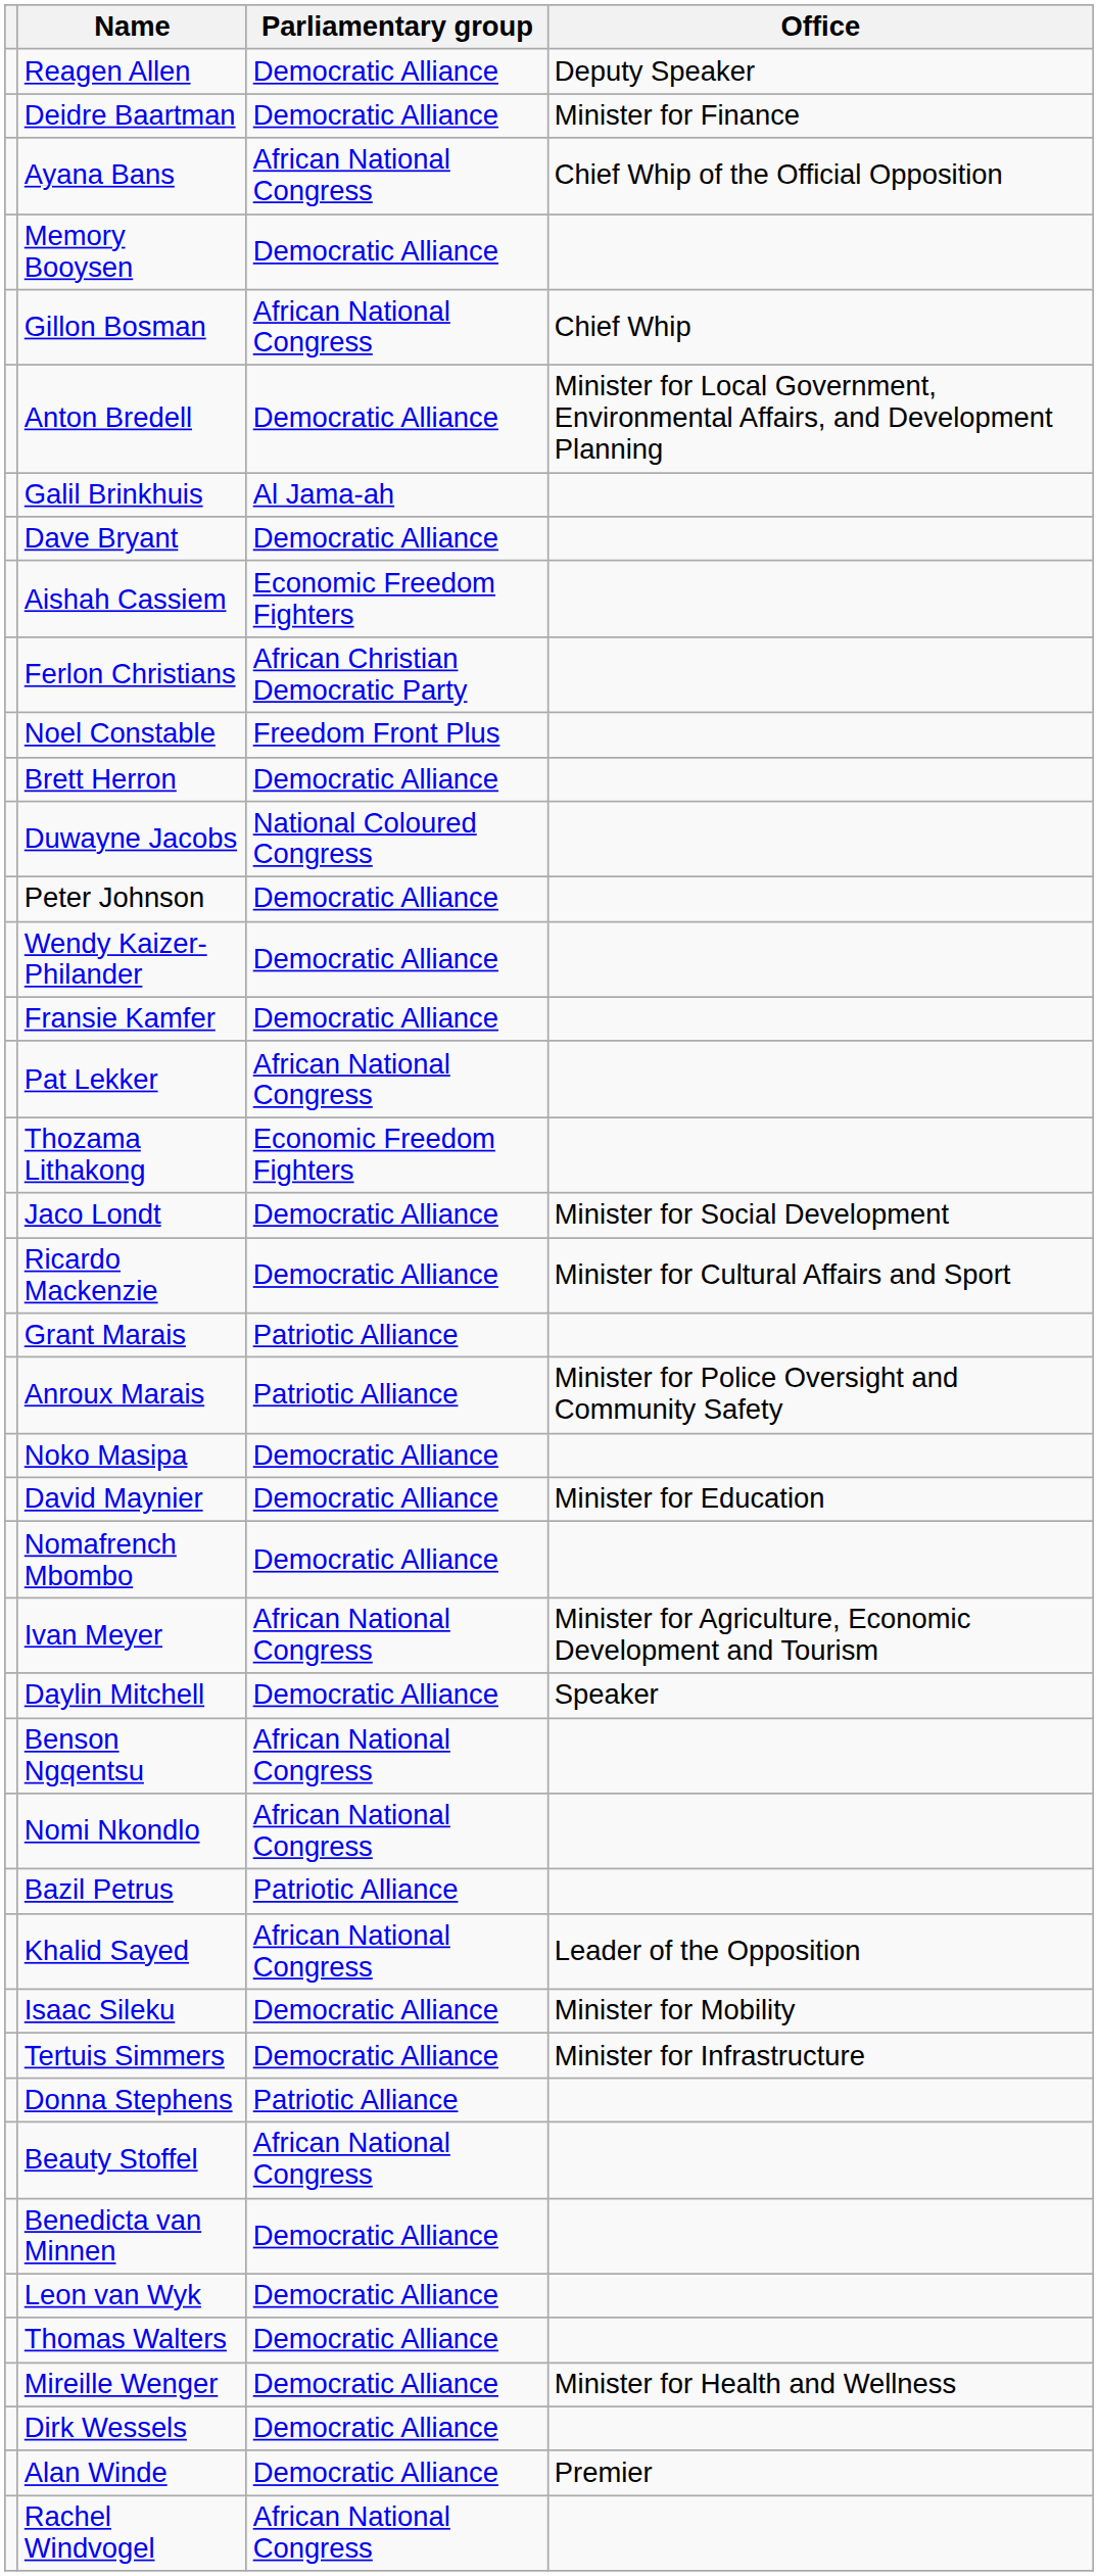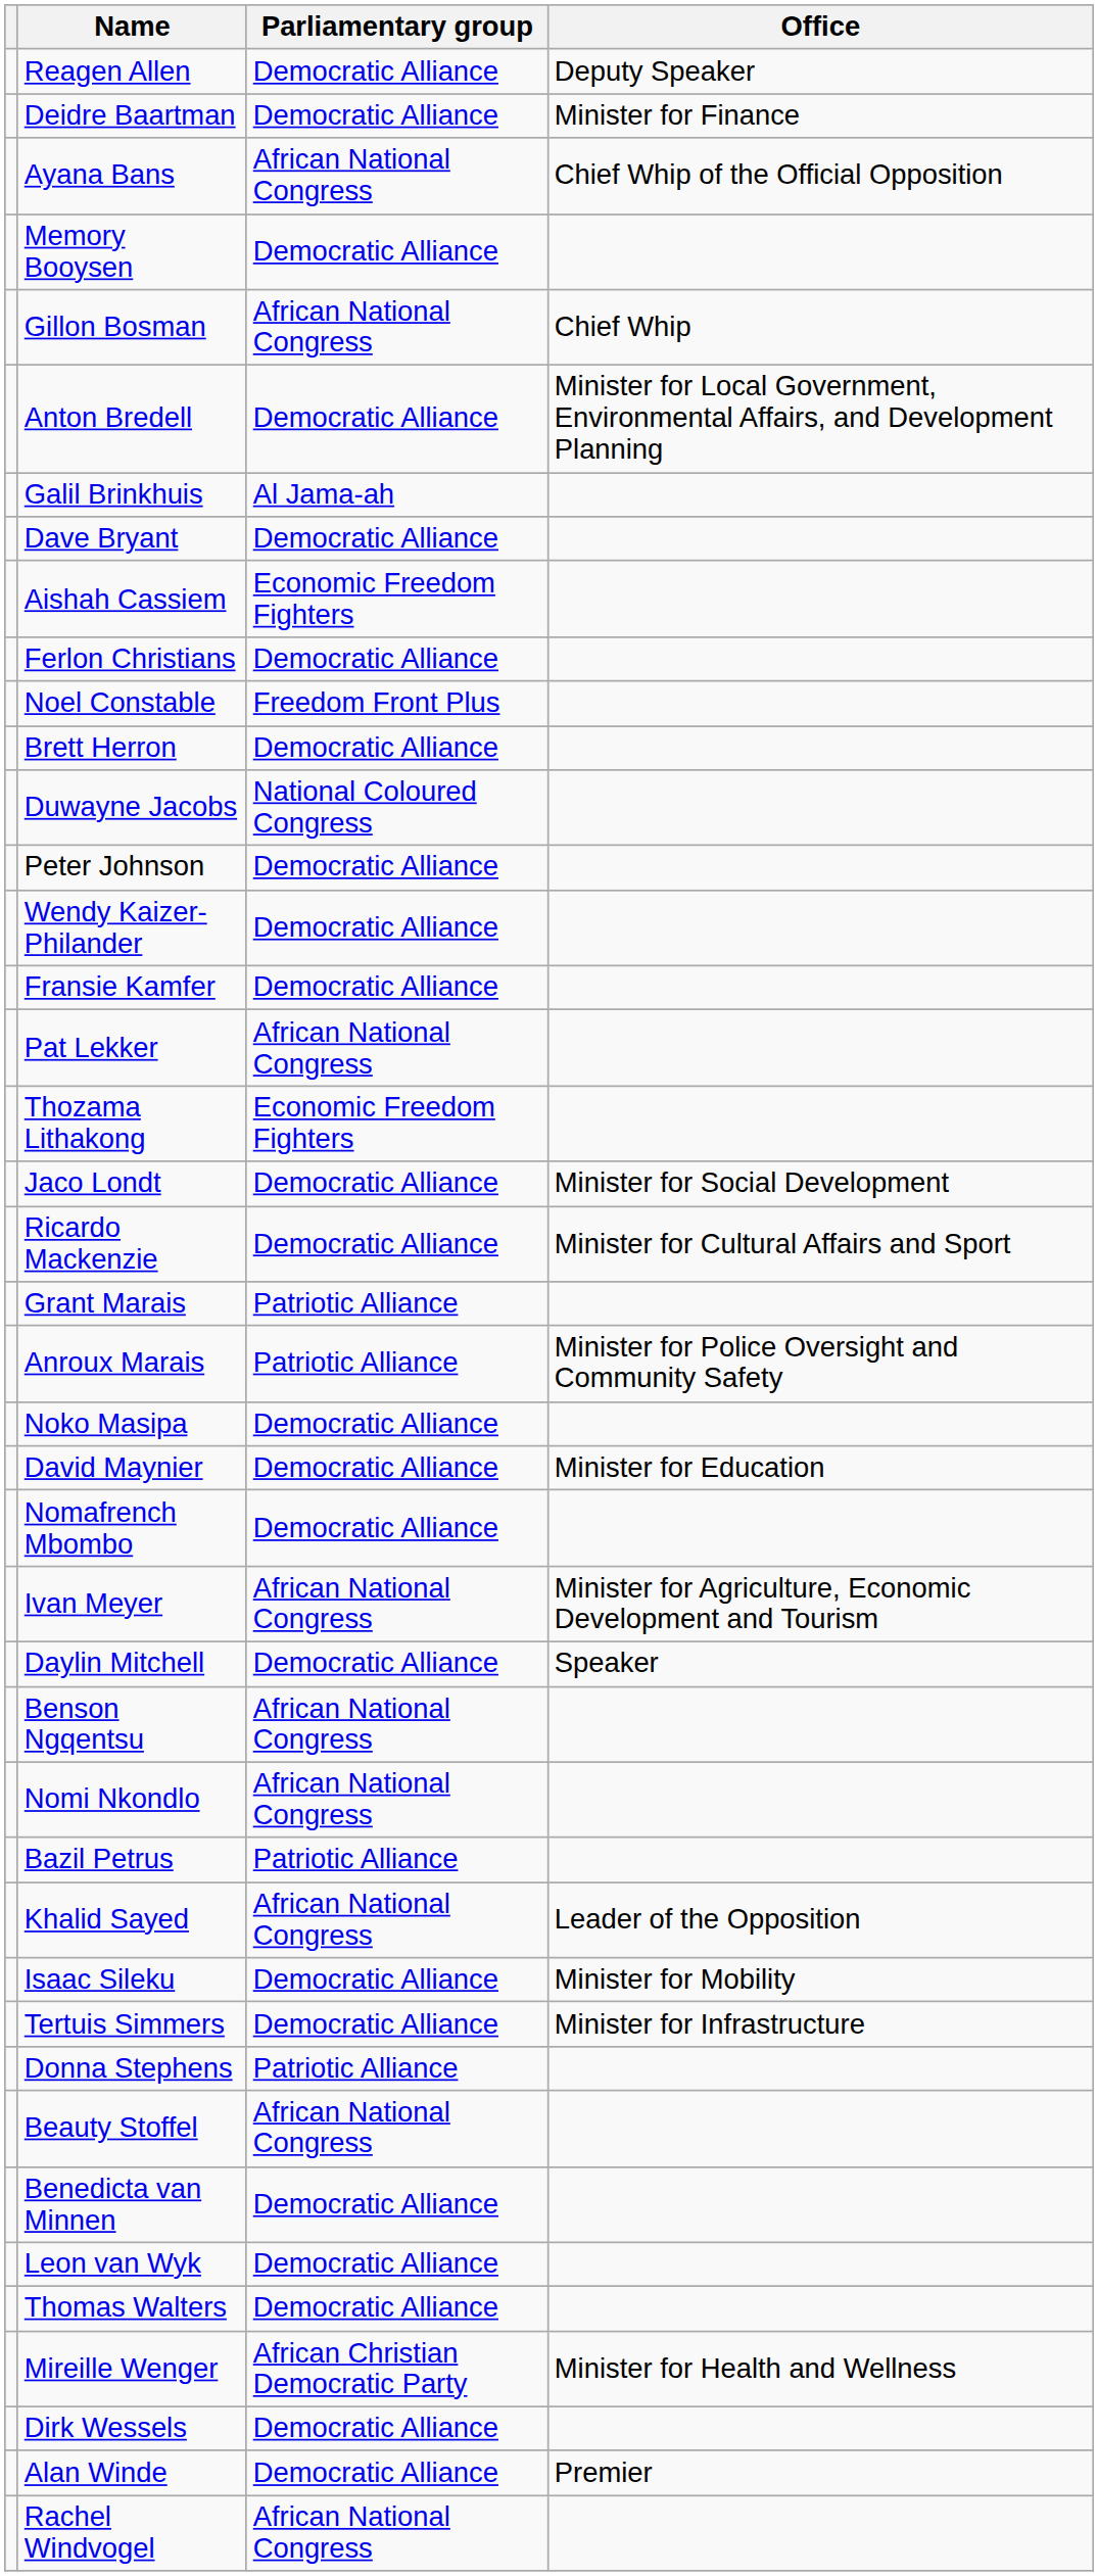 <table class='wikitable sortable' style='width:100%'>
 <tr>
 <th></th>
 <th>Name</th>
 <th>Parliamentary group</th>
 <th>Office</th>
 </tr>
 <tr>
 <td></td>
 <td><a href='#'>Reagen Allen</a></td>
 <td><a href='#'>Democratic Alliance</a></td>
 <td>Deputy Speaker</td>
 </tr>
 <tr>
 <td></td>
 <td><a href='#'>Deidre Baartman</a></td>
 <td><a href='#'>Democratic Alliance</a></td>
 <td>Minister for Finance</td>
 </tr>
 <tr>
 <td></td>
 <td><a href='#'>Ayana Bans</a></td>
 <td><a href='#'>African National Congress</a></td>
 <td>Chief Whip of the Official Opposition</td>
 </tr>
 <tr>
 <td></td>
 <td><a href='#'>Memory Booysen</a></td>
 <td><a href='#'>Democratic Alliance</a></td>
 </tr>
 <tr>
 <td></td>
 <td><a href='#'>Gillon Bosman</a></td>
 <td><a href='#'>African National Congress</a></td>
 <td>Chief Whip</td>
 </tr>
 <tr>
 <td></td>
 <td><a href='#'>Anton Bredell</a></td>
 <td><a href='#'>Democratic Alliance</a></td>
 <td>Minister for Local Government, Environmental Affairs, and Development Planning</td>
 </tr>
 <tr>
 <td></td>
 <td><a href='#'>Galil Brinkhuis</a></td>
 <td><a href='#'>Al Jama-ah</a></td>
 <td></td>
 </tr>
 <tr>
 <td></td>
 <td><a href='#'>Dave Bryant</a></td>
 <td><a href='#'>Democratic Alliance</a></td>
 <td></td>
 </tr>
 <tr>
 <td></td>
 <td><a href='#'>Aishah Cassiem</a></td>
 <td><a href='#'>Economic Freedom Fighters</a></td>
 <td></td>
 </tr>
 <tr>
 <td></td>
 <td><a href='#'>Ferlon Christians</a></td>
-<td><a href='#'>African Christian Democratic Party</a></td>
+<td><a href='#'>Democratic Alliance</a></td>
 <td></td>
 </tr>
 <tr>
 <td></td>
 <td><a href='#'>Noel Constable</a></td>
 <td><a href='#'>Freedom Front Plus</a></td>
 <td></td>
 </tr>
 <tr>
 <td></td>
 <td><a href='#'>Brett Herron</a></td>
 <td><a href='#'>Democratic Alliance</a></td>
 <td></td>
 </tr>
 <tr>
 <td></td>
 <td><a href='#'>Duwayne Jacobs</a></td>
 <td><a href='#'>National Coloured Congress</a></td>
 <td></td>
 </tr>
 <tr>
 <td></td>
 <td>Peter Johnson</td>
 <td><a href='#'>Democratic Alliance</a></td>
 <td></td>
 </tr>
 <tr>
 <td></td>
 <td><a href='#'>Wendy Kaizer-Philander</a></td>
 <td><a href='#'>Democratic Alliance</a></td>
 <td></td>
 </tr>
 <tr>
 <td></td>
 <td><a href='#'>Fransie Kamfer</a></td>
 <td><a href='#'>Democratic Alliance</a></td>
 <td></td>
 </tr>
 <tr>
 <td></td>
 <td><a href='#'>Pat Lekker</a></td>
 <td><a href='#'>African National Congress</a></td>
 <td></td>
 </tr>
 <tr>
 <td></td>
 <td><a href='#'>Thozama Lithakong</a></td>
 <td><a href='#'>Economic Freedom Fighters</a></td>
 <td></td>
 </tr>
 <tr>
 <td></td>
 <td><a href='#'>Jaco Londt</a></td>
 <td><a href='#'>Democratic Alliance</a></td>
 <td>Minister for Social Development</td>
 </tr>
 <tr>
 <td></td>
 <td><a href='#'>Ricardo Mackenzie</a></td>
 <td><a href='#'>Democratic Alliance</a></td>
 <td>Minister for Cultural Affairs and Sport</td>
 </tr>
 <tr>
 <td></td>
 <td><a href='#'>Grant Marais</a></td>
 <td><a href='#'>Patriotic Alliance</a></td>
 <td></td>
 </tr>
 <tr>
 <td></td>
 <td><a href='#'>Anroux Marais</a></td>
 <td><a href='#'>Patriotic Alliance</a></td>
 <td>Minister for Police Oversight and Community Safety</td>
 </tr>
 <tr>
 <td></td>
 <td><a href='#'>Noko Masipa</a></td>
 <td><a href='#'>Democratic Alliance</a></td>
 <td></td>
 </tr>
 <tr>
 <td></td>
 <td><a href='#'>David Maynier</a></td>
 <td><a href='#'>Democratic Alliance</a></td>
 <td>Minister for Education</td>
 </tr>
 <tr>
 <td></td>
 <td><a href='#'>Nomafrench Mbombo</a></td>
 <td><a href='#'>Democratic Alliance</a></td>
 <td></td>
 </tr>
 <tr>
 <td></td>
 <td><a href='#'>Ivan Meyer</a></td>
 <td><a href='#'>African National Congress</a></td>
 <td>Minister for Agriculture, Economic Development and Tourism</td>
 </tr>
 <tr>
 <td></td>
 <td><a href='#'>Daylin Mitchell</a></td>
 <td><a href='#'>Democratic Alliance</a></td>
 <td>Speaker</td>
 </tr>
 <tr>
 <td></td>
 <td><a href='#'>Benson Ngqentsu</a></td>
 <td><a href='#'>African National Congress</a></td>
 <td></td>
 </tr>
 <tr>
 <td></td>
 <td><a href='#'>Nomi Nkondlo</a></td>
 <td><a href='#'>African National Congress</a></td>
 <td></td>
 </tr>
 <tr>
 <td></td>
 <td><a href='#'>Bazil Petrus</a></td>
 <td><a href='#'>Patriotic Alliance</a></td>
 <td></td>
 </tr>
 <tr>
 <td></td>
 <td><a href='#'>Khalid Sayed</a></td>
 <td><a href='#'>African National Congress</a></td>
 <td>Leader of the Opposition</td>
 </tr>
 <tr>
 <td></td>
 <td><a href='#'>Isaac Sileku</a></td>
 <td><a href='#'>Democratic Alliance</a></td>
 <td>Minister for Mobility</td>
 </tr>
 <tr>
 <td></td>
 <td><a href='#'>Tertuis Simmers</a></td>
 <td><a href='#'>Democratic Alliance</a></td>
 <td>Minister for Infrastructure</td>
 </tr>
 <tr>
 <td></td>
 <td><a href='#'>Donna Stephens</a></td>
 <td><a href='#'>Patriotic Alliance</a></td>
 <td></td>
 </tr>
 <tr>
 <td></td>
 <td><a href='#'>Beauty Stoffel</a></td>
 <td><a href='#'>African National Congress</a></td>
 <td></td>
 </tr>
 <tr>
 <td></td>
 <td><a href='#'>Benedicta van Minnen</a></td>
 <td><a href='#'>Democratic Alliance</a></td>
 <td></td>
 </tr>
 <tr>
 <td></td>
 <td><a href='#'>Leon van Wyk</a></td>
 <td><a href='#'>Democratic Alliance</a></td>
 <td></td>
 </tr>
 <tr>
 <td></td>
 <td><a href='#'>Thomas Walters</a></td>
 <td><a href='#'>Democratic Alliance</a></td>
 <td></td>
 </tr>
 <tr>
 <td></td>
 <td><a href='#'>Mireille Wenger</a></td>
-<td><a href='#'>Democratic Alliance</a></td>
+<td><a href='#'>African Christian Democratic Party</a></td>
 <td>Minister for Health and Wellness</td>
 </tr>
 <tr>
 <td></td>
 <td><a href='#'>Dirk Wessels</a></td>
 <td><a href='#'>Democratic Alliance</a></td>
 <td></td>
 </tr>
 <tr>
 <td></td>
 <td><a href='#'>Alan Winde</a></td>
 <td><a href='#'>Democratic Alliance</a></td>
 <td>Premier</td>
 </tr>
 <tr>
 <td></td>
 <td><a href='#'>Rachel Windvogel</a></td>
 <td><a href='#'>African National Congress</a></td>
 <td></td>
 </tr>
 </table>
